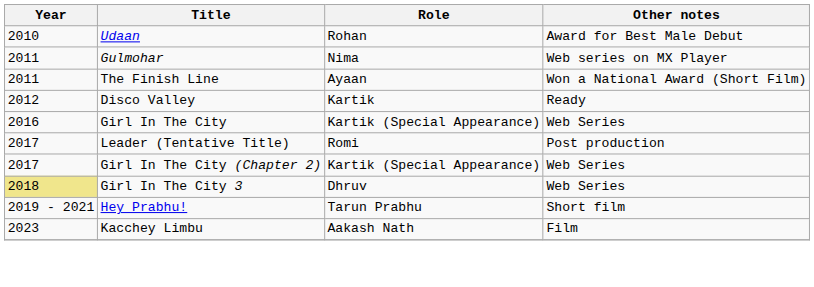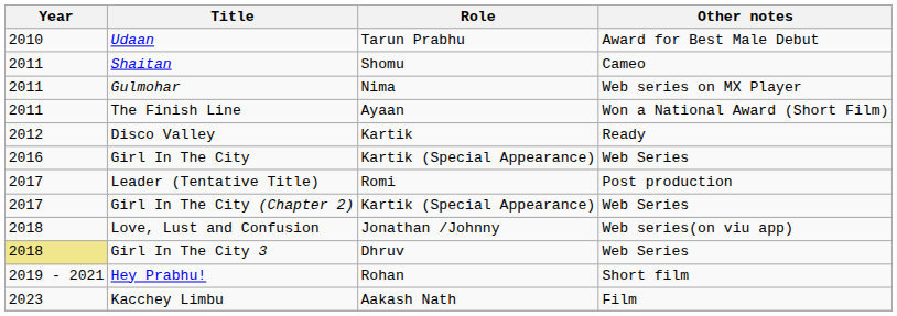 <table class="wikitable">
 <tr>
 <th>Year</th>
 <th>Title</th>
 <th>Role</th>
 <th>Other notes</th>
 </tr>
 <tr>
 <td>2010</td>
 <td><em><a href='#'>Udaan</a></em></td>
-<td>Rohan</td>
+<td>Tarun Prabhu</td>
 <td>Award for Best Male Debut</td>
+</tr>
+<tr>
+<td>2011</td>
+<td><em><a href='#'>Shaitan</a></em></td>
+<td>Shomu</td>
+<td>Cameo</td>
 </tr>
 <tr>
 <td>2011</td>
 <td><em>Gulmohar</em></td>
 <td>Nima</td>
 <td>Web series on MX Player</td>
 </tr>
 <tr>
 <td>2011</td>
 <td>The Finish Line<em></td>
 <td>Ayaan</td>
 <td>Won a National Award (Short Film)</td>
 </tr>
 <tr>
 <td>2012</td>
 <td></em>Disco Valley<em></td>
 <td>Kartik</td>
 <td>Ready</td>
 </tr>
 <tr>
 <td>2016</td>
 <td></em>Girl In The City<em></td>
 <td>Kartik (Special Appearance)</td>
 <td>Web Series</td>
 </tr>
 <tr>
 <td>2017</td>
 <td></em>Leader (Tentative Title)<em></td>
 <td>Romi</td>
 <td>Post production</td>
 </tr>
 <tr>
 <td>2017</td>
 <td></em>Girl In The City<em> (Chapter 2)</td>
 <td>Kartik (Special Appearance)</td>
 <td>Web Series</td>
 </tr>
 <tr>
+<td>2018</td>
+<td></em>Love, Lust and Confusion<em></td>
+<td>Jonathan /Johnny</td>
+<td>Web series(on viu app)</td>
+</tr>
+<tr>
 <td style="background: khaki;">2018</td>
 <td></em>Girl In The City<em> 3</td>
 <td>Dhruv</td>
 <td>Web Series</td>
 </tr>
 <tr>
 <td>2019 - 2021</td>
 <td></em><a href='#'>Hey Prabhu!</a><em></td>
-<td>Tarun Prabhu</td>
+<td>Rohan</td>
 <td>Short film</td>
 </tr>
 <tr>
 <td>2023</td>
 <td></em>Kacchey Limbu<em></td>
 <td>Aakash Nath</td>
 <td>Film </td>
 </tr>
 <tr>
 </tr>
 </table>
